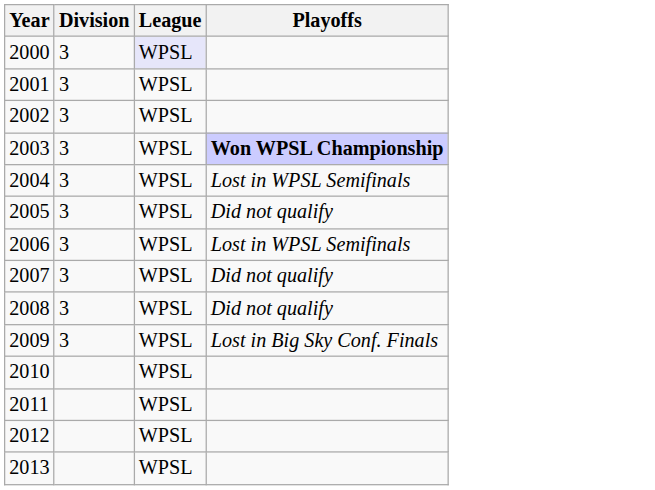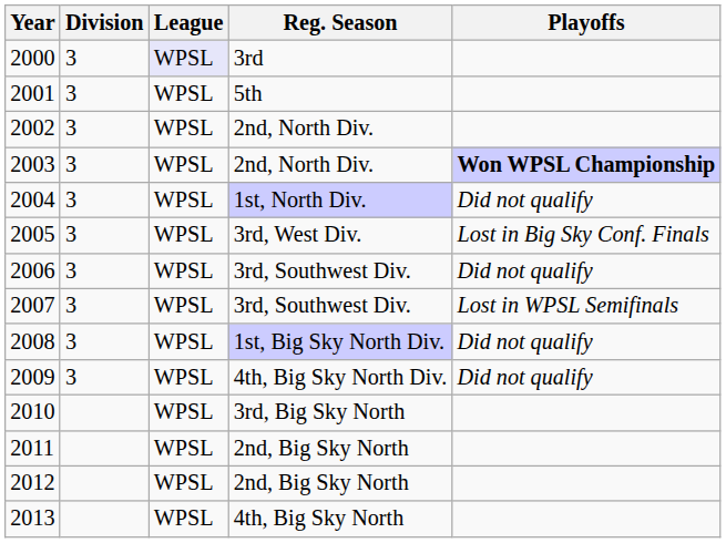 <table class="wikitable">
 <tr>
 <th>Year</th>
 <th>Division</th>
 <th>League</th>
+<th>Reg. Season</th>
 <th>Playoffs</th>
 </tr>
 <tr>
 <td>2000</td>
 <td>3</td>
 <td style="background: lavender;">WPSL</td>
+<td>3rd</td>
 <td></td>
 </tr>
 <tr>
 <td>2001</td>
 <td>3</td>
 <td>WPSL</td>
+<td>5th</td>
 <td></td>
 </tr>
 <tr>
 <td>2002</td>
 <td>3</td>
 <td>WPSL</td>
+<td>2nd, North Div.</td>
 <td></td>
 </tr>
 <tr>
 <td>2003</td>
 <td>3</td>
 <td>WPSL</td>
+<td>2nd, North Div.</td>
 <td bgcolor=#ccccff><strong>Won WPSL Championship</strong></td>
 </tr>
 <tr>
 <td>2004</td>
 <td>3</td>
 <td>WPSL</td>
-<td><em>Lost in WPSL Semifinals</em></td>
+<td bgcolor=#ccccff>1st, North Div.</td>
+<td><em>Did not qualify</em></td>
 </tr>
 <tr>
 <td>2005</td>
 <td>3</td>
 <td>WPSL</td>
-<td><em>Did not qualify</em></td>
+<td>3rd, West Div.</td>
+<td><em>Lost in Big Sky Conf. Finals</em></td>
 </tr>
 <tr>
 <td>2006</td>
 <td>3</td>
 <td>WPSL</td>
-<td><em>Lost in WPSL Semifinals</em></td>
+<td>3rd, Southwest Div.</td>
+<td><em>Did not qualify</em></td>
 </tr>
 <tr>
 <td>2007</td>
 <td>3</td>
 <td>WPSL</td>
-<td><em>Did not qualify</em></td>
+<td>3rd, Southwest Div.</td>
+<td><em>Lost in WPSL Semifinals</em></td>
 </tr>
 <tr>
 <td>2008</td>
 <td>3</td>
 <td>WPSL</td>
+<td bgcolor=#ccccff>1st, Big Sky North Div.</td>
 <td><em>Did not qualify</em></td>
 </tr>
 <tr>
 <td>2009</td>
 <td>3</td>
 <td>WPSL</td>
-<td><em>Lost in Big Sky Conf. Finals</em></td>
+<td>4th, Big Sky North Div.</td>
+<td><em>Did not qualify</em></td>
 </tr>
 <tr>
 <td>2010</td>
 <td></td>
 <td>WPSL</td>
+<td>3rd, Big Sky North</td>
 <td></td>
 </tr>
 <tr>
 <td>2011</td>
 <td></td>
 <td>WPSL</td>
+<td>2nd, Big Sky North</td>
 <td></td>
 </tr>
 <tr>
 <td>2012</td>
 <td></td>
 <td>WPSL</td>
+<td>2nd, Big Sky North</td>
 <td></td>
 </tr>
 <tr>
 <td>2013</td>
 <td></td>
 <td>WPSL</td>
+<td>4th, Big Sky North</td>
 <td></td>
 </tr>
 </table>
